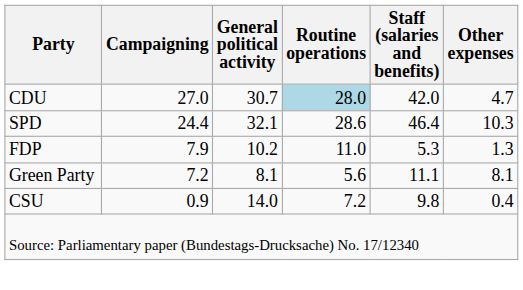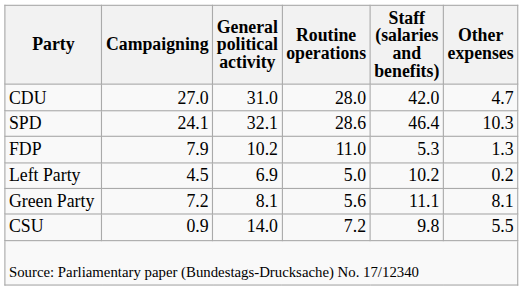 <table class="wikitable sortable" style="border:1px black; line-height:1em; float:right; margin-left:1em;text-align: right;">
 <tr>
 <th style="width:80px;">Party</th>
 <th style="width:40px;">Campaigning</th>
 <th style="width:40px;">General political activity</th>
 <th style="width:40px;">Routine operations</th>
 <th style="width:40px;">Staff (salaries and benefits)</th>
 <th style="width:40px;">Other expenses</th>
 </tr>
 <tr>
 <td style="text-align: left;">CDU</td>
 <td>27.0</td>
-<td>30.7</td>
-<td style="background: lightblue;">28.0</td>
+<td>31.0</td>
+<td>28.0</td>
 <td>42.0</td>
 <td>4.7</td>
 </tr>
 <tr>
 <td style="text-align: left;">SPD</td>
-<td>24.4</td>
+<td>24.1</td>
 <td>32.1</td>
 <td>28.6</td>
 <td>46.4</td>
 <td>10.3</td>
 </tr>
 <tr>
 <td style="text-align: left;">FDP</td>
 <td>7.9</td>
 <td>10.2</td>
 <td>11.0</td>
 <td>5.3</td>
 <td>1.3</td>
+</tr>
+<tr>
+<td style="text-align: left;">Left Party</td>
+<td>4.5</td>
+<td>6.9</td>
+<td>5.0</td>
+<td>10.2</td>
+<td>0.2</td>
 </tr>
 <tr>
 <td style="text-align: left;">Green Party</td>
 <td>7.2</td>
 <td>8.1</td>
 <td>5.6</td>
 <td>11.1</td>
 <td>8.1</td>
 </tr>
 <tr>
 <td style="text-align: left;">CSU</td>
 <td>0.9</td>
 <td>14.0</td>
 <td>7.2</td>
 <td>9.8</td>
-<td>0.4</td>
+<td>5.5</td>
 </tr>
 <tr class="sortbottom">
 <td colspan="6" style="text-align:left;"><br><small> Source: Parliamentary paper (Bundestags-Drucksache) No. 17/12340</small></td>
 </tr>
 </table>
